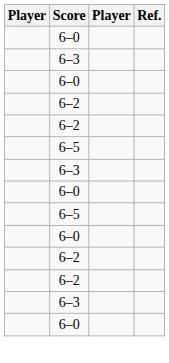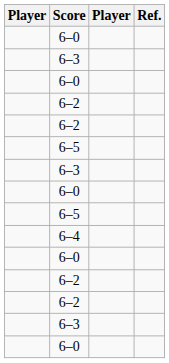 <table class="wikitable" style="; text-align:center">
 <tr>
 <th>Player</th>
 <th>Score</th>
 <th>Player</th>
 <th>Ref.</th>
 </tr>
 <tr>
 <td><strong></strong></td>
 <td>6–0</td>
 <td></td>
 <td></td>
 </tr>
 <tr>
 <td><strong></strong></td>
 <td>6–3</td>
 <td></td>
 <td></td>
 </tr>
 <tr>
 <td><strong></strong></td>
 <td>6–0</td>
 <td></td>
 <td></td>
 </tr>
 <tr>
 <td><strong></strong></td>
 <td>6–2</td>
 <td></td>
 <td></td>
 </tr>
 <tr>
 <td><strong></strong></td>
 <td>6–2</td>
 <td></td>
 <td></td>
 </tr>
 <tr>
 <td><strong></strong></td>
 <td>6–5</td>
 <td></td>
 <td></td>
 </tr>
 <tr>
 <td><strong></strong></td>
 <td>6–3</td>
 <td></td>
 <td></td>
 </tr>
 <tr>
 <td><strong></strong></td>
 <td>6–0</td>
 <td></td>
 <td></td>
 </tr>
 <tr>
 <td><strong></strong></td>
 <td>6–5</td>
 <td></td>
 <td></td>
 </tr>
 <tr>
 <td><strong></strong></td>
+<td>6–4</td>
+<td></td>
+<td></td>
+</tr>
+<tr>
+<td><strong></strong></td>
 <td>6–0</td>
 <td></td>
 <td></td>
 </tr>
 <tr>
 <td><strong></strong></td>
 <td>6–2</td>
 <td></td>
 <td></td>
 </tr>
 <tr>
 <td><strong></strong></td>
 <td>6–2</td>
 <td></td>
 <td></td>
 </tr>
 <tr>
 <td><strong></strong></td>
 <td>6–3</td>
 <td></td>
 <td></td>
 </tr>
 <tr>
 <td><strong></strong></td>
 <td>6–0</td>
 <td></td>
 <td></td>
 </tr>
 </table>
